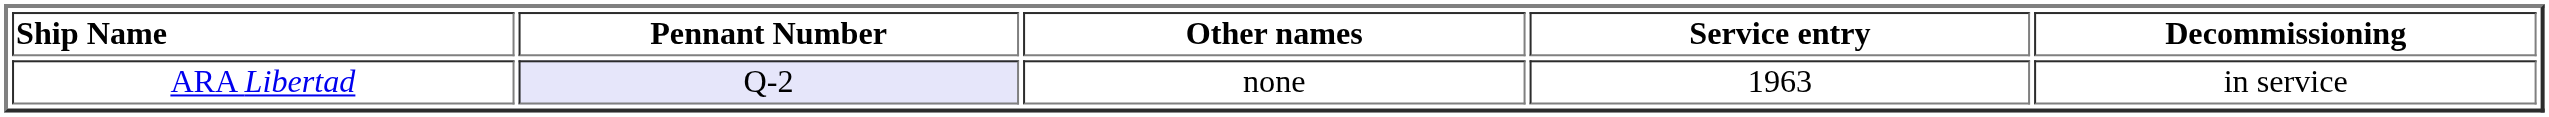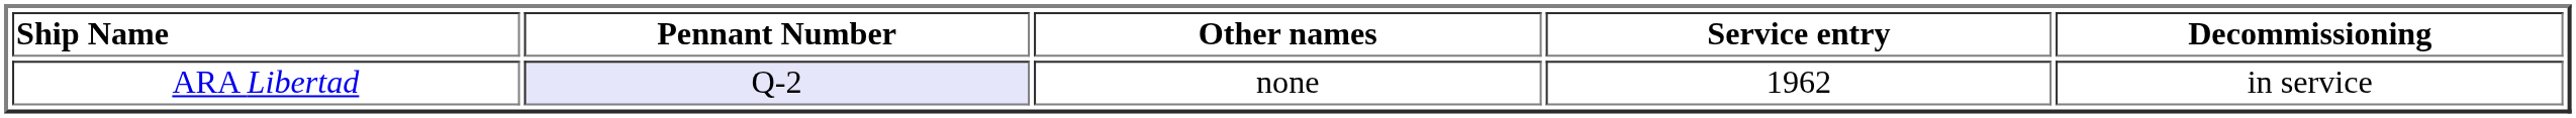 <table width="100%" border="2">
 <tr>
 <th width="16%" align="left">Ship Name</th>
 <th width="16%" align="center">Pennant Number</th>
 <th width="16%" align="center">Other names</th>
 <th width="16%" align="center">Service entry</th>
 <th width="16%" align="center">Decommissioning</th>
 </tr>
 <tr>
 <td align="center"><a href='#'>ARA <em>Libertad</em></a></td>
 <td align="center" style="background: lavender;">Q-2</td>
 <td align="center">none</td>
-<td align="center">1963</td>
+<td align="center">1962</td>
 <td align="center">in service </td>
 </tr>
 </table>
